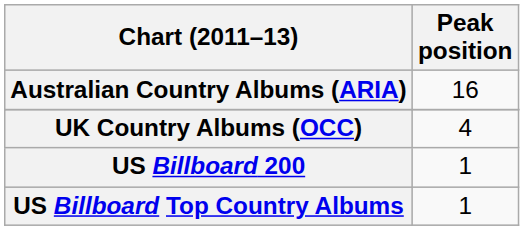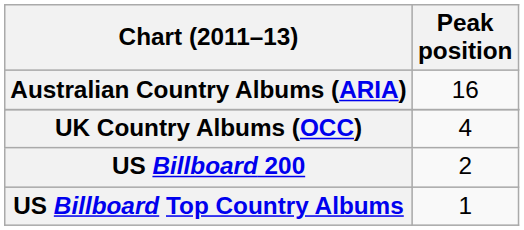 <table class="wikitable sortable plainrowheaders" style="text-align:center">
 <tr>
 <th>Chart (2011–13)</th>
 <th>Peak<br>position</th>
 </tr>
 <tr>
 <th scope="row">Australian Country Albums (<a href='#'>ARIA</a>)</th>
 <td>16</td>
 </tr>
 <tr>
 </tr>
 <tr>
 <th scope="row">UK Country Albums (<a href='#'>OCC</a>)</th>
 <td>4</td>
 </tr>
 <tr>
 <th scope="row">US <a href='#'><em>Billboard</em> 200</a></th>
-<td>1</td>
+<td>2</td>
 </tr>
 <tr>
 <th scope="row">US <em><a href='#'>Billboard</a></em> <a href='#'>Top Country Albums</a></th>
 <td>1</td>
 </tr>
 </table>
